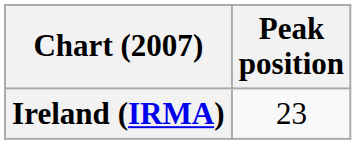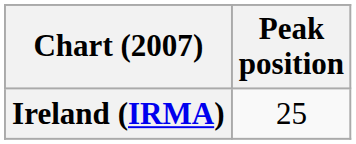 <table class="wikitable plainrowheaders" style="text-align:center">
 <tr>
 <th>Chart (2007)</th>
 <th>Peak<br>position</th>
 </tr>
 <tr>
 <th scope="row">Ireland (<a href='#'>IRMA</a>)</th>
-<td>23</td>
+<td>25</td>
 </tr>
 </table>
